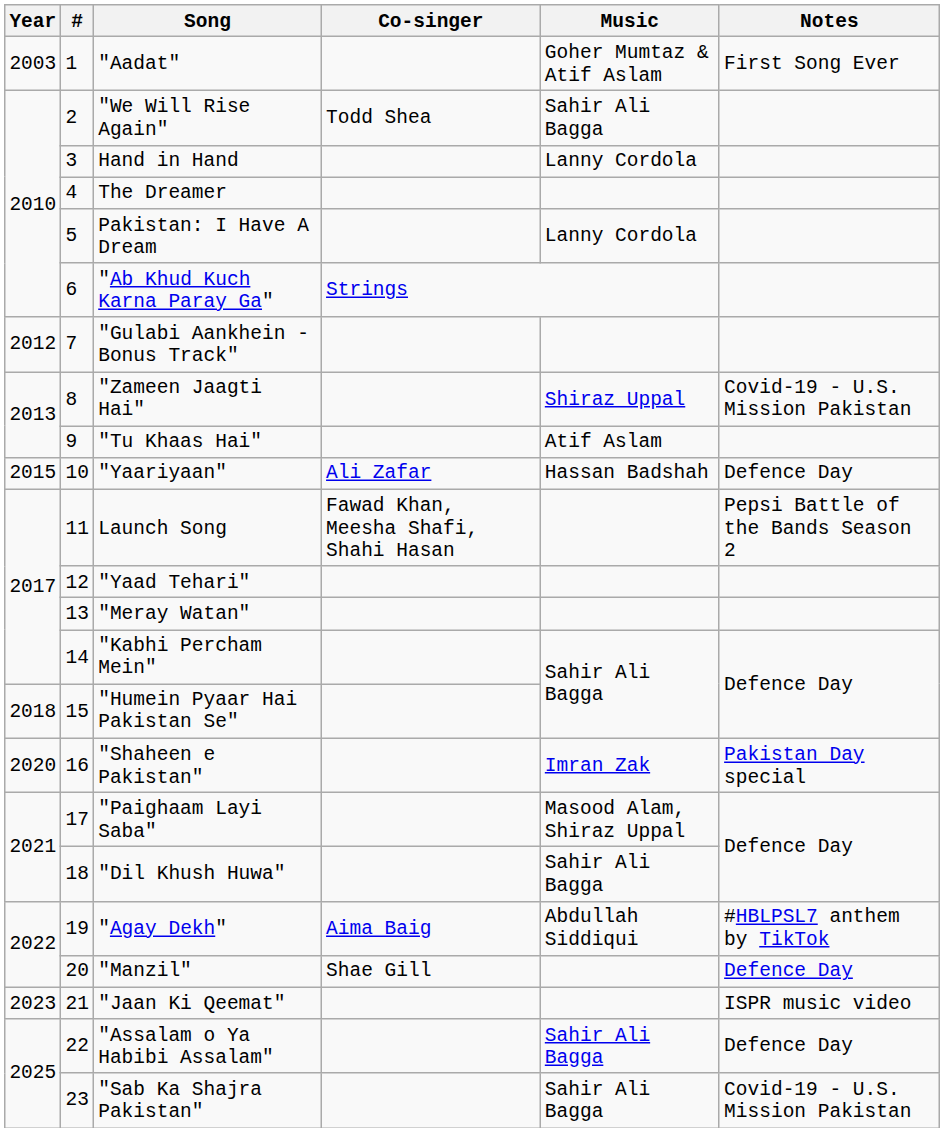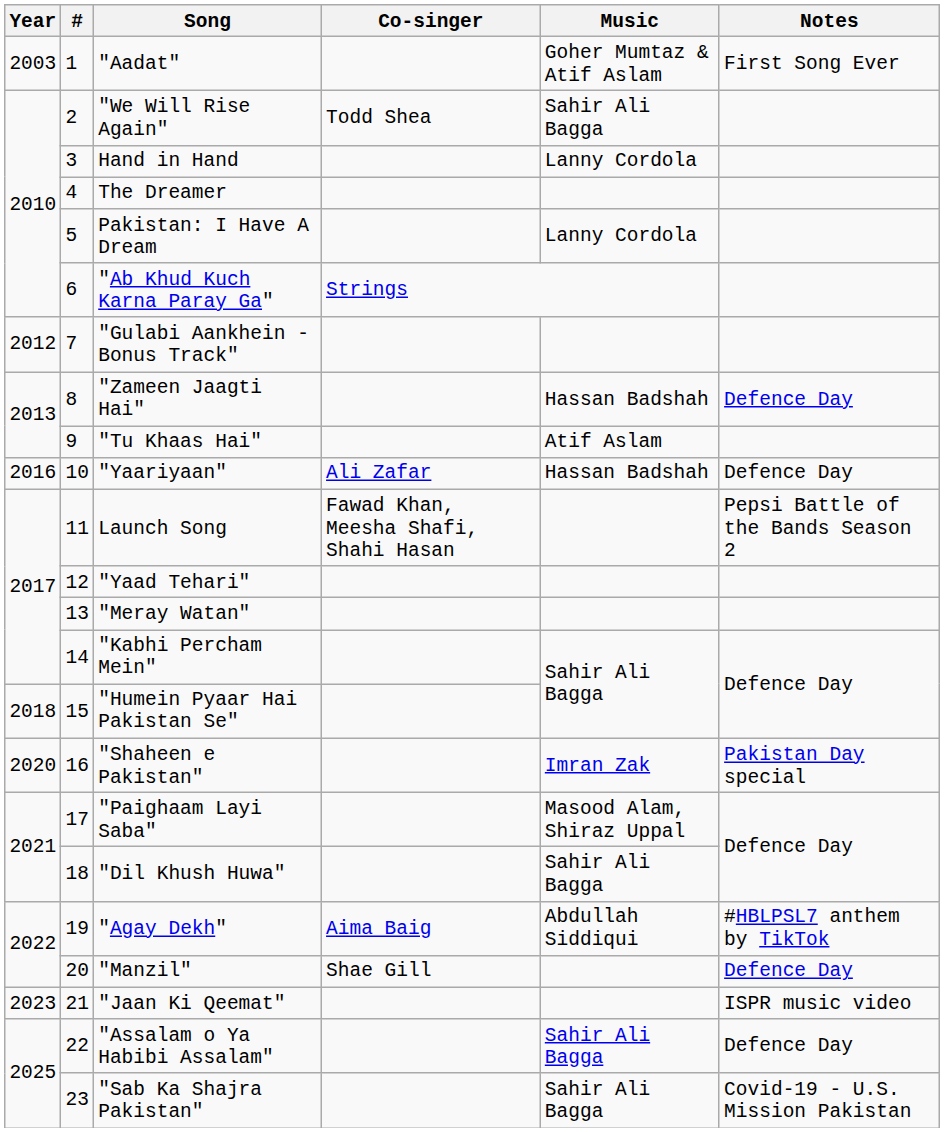 <table class="wikitable" width="100%">
 <tr>
 <th>Year</th>
 <th>#</th>
 <th>Song</th>
 <th>Co-singer</th>
 <th>Music</th>
 <th>Notes</th>
 </tr>
 <tr>
 <td>2003</td>
 <td>1</td>
 <td>"Aadat"</td>
 <td></td>
 <td>Goher Mumtaz & Atif Aslam</td>
 <td>First Song Ever</td>
 </tr>
 <tr>
 <td rowspan="5">2010</td>
 <td>2</td>
 <td>"We Will Rise Again"</td>
 <td>Todd Shea</td>
 <td>Sahir Ali Bagga</td>
 <td></td>
 </tr>
 <tr>
 <td>3</td>
 <td>Hand in Hand</td>
 <td></td>
 <td>Lanny Cordola</td>
 <td></td>
 </tr>
 <tr>
 <td>4</td>
 <td>The Dreamer</td>
 <td></td>
 <td></td>
 <td></td>
 </tr>
 <tr>
 <td>5</td>
 <td>Pakistan: I Have A Dream</td>
 <td></td>
 <td>Lanny Cordola</td>
 <td></td>
 </tr>
 <tr>
 <td>6</td>
 <td>"<a href='#'>Ab Khud Kuch Karna Paray Ga</a>"</td>
 <td colspan="2"><a href='#'>Strings</a></td>
 <td></td>
 </tr>
 <tr>
 <td>2012</td>
 <td>7</td>
 <td>"Gulabi Aankhein - Bonus Track"</td>
 <td></td>
 <td></td>
 <td></td>
 </tr>
 <tr>
 <td rowspan="2">2013</td>
 <td>8</td>
 <td>"Zameen Jaagti Hai"</td>
 <td></td>
-<td><a href='#'>Shiraz Uppal</a></td>
-<td>Covid-19 - U.S. Mission Pakistan</td>
+<td>Hassan Badshah</td>
+<td><a href='#'>Defence Day</a></td>
 </tr>
 <tr>
 <td>9</td>
 <td>"Tu Khaas Hai"</td>
 <td></td>
 <td>Atif Aslam</td>
 <td></td>
 </tr>
 <tr>
-<td>2015</td>
+<td>2016</td>
 <td>10</td>
 <td>"Yaariyaan"</td>
 <td><a href='#'>Ali Zafar</a></td>
 <td>Hassan Badshah</td>
 <td>Defence Day</td>
 </tr>
 <tr>
 <td rowspan="4">2017</td>
 <td>11</td>
 <td>Launch Song</td>
 <td>Fawad Khan, Meesha Shafi, Shahi Hasan</td>
 <td></td>
 <td>Pepsi Battle of the Bands Season 2</td>
 </tr>
 <tr>
 <td>12</td>
 <td>"Yaad Tehari"</td>
 <td></td>
 <td></td>
 <td></td>
 </tr>
 <tr>
 <td>13</td>
 <td>"Meray Watan"</td>
 <td></td>
 <td></td>
 <td></td>
 </tr>
 <tr>
 <td>14</td>
 <td>"Kabhi Percham Mein"</td>
 <td></td>
 <td rowspan="2">Sahir Ali Bagga</td>
 <td rowspan="2">Defence Day</td>
 </tr>
 <tr>
 <td>2018</td>
 <td>15</td>
 <td>"Humein Pyaar Hai Pakistan Se"</td>
 <td></td>
 </tr>
 <tr>
 <td>2020</td>
 <td>16</td>
 <td>"Shaheen e Pakistan"</td>
 <td></td>
 <td><a href='#'>Imran Zak</a></td>
 <td><a href='#'>Pakistan Day</a> special</td>
 </tr>
 <tr>
 <td rowspan="2">2021</td>
 <td>17</td>
 <td>"Paighaam Layi Saba"</td>
 <td></td>
 <td>Masood Alam, Shiraz Uppal</td>
 <td rowspan="2">Defence Day</td>
 </tr>
 <tr>
 <td>18</td>
 <td>"Dil Khush Huwa"</td>
 <td></td>
 <td>Sahir Ali Bagga</td>
 </tr>
 <tr>
 <td rowspan="2">2022</td>
 <td>19</td>
 <td>"<a href='#'>Agay Dekh</a>"</td>
 <td><a href='#'>Aima Baig</a></td>
 <td>Abdullah Siddiqui</td>
 <td>#<a href='#'>HBLPSL7</a> anthem by <a href='#'>TikTok</a></td>
 </tr>
 <tr>
 <td>20</td>
 <td>"Manzil"</td>
 <td>Shae Gill</td>
 <td></td>
 <td><a href='#'>Defence Day</a></td>
 </tr>
 <tr>
 <td>2023</td>
 <td>21</td>
 <td>"Jaan Ki Qeemat"</td>
 <td></td>
 <td></td>
 <td>ISPR music video</td>
 </tr>
 <tr>
 <td rowspan="3">2025</td>
 <td>22</td>
 <td>"Assalam o Ya Habibi Assalam"</td>
 <td></td>
 <td><a href='#'>Sahir Ali Bagga</a></td>
 <td>Defence Day</td>
 </tr>
 <tr>
 <td>23</td>
 <td>"Sab Ka Shajra Pakistan"</td>
 <td></td>
 <td>Sahir Ali Bagga</td>
 <td>Covid-19 - U.S. Mission Pakistan</td>
 </tr>
 </table>
